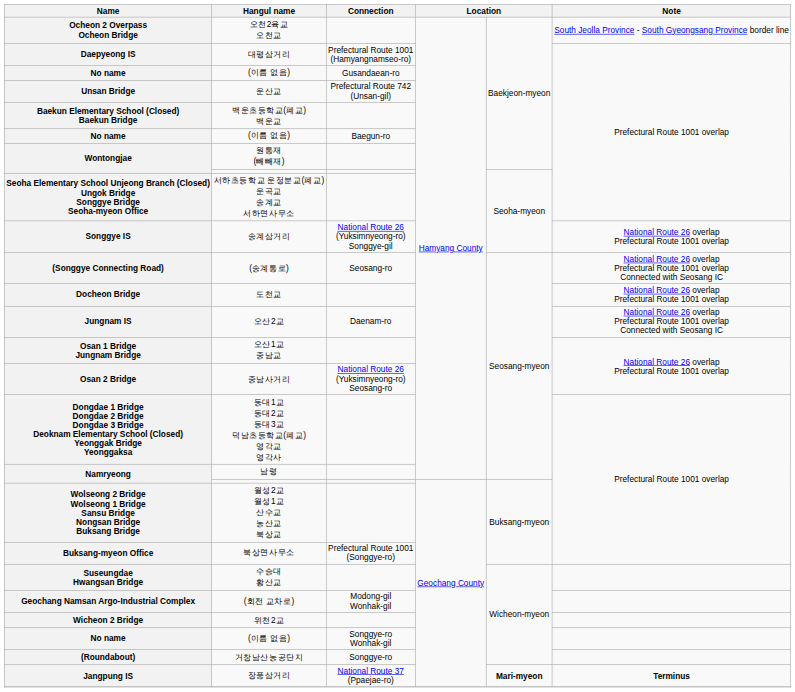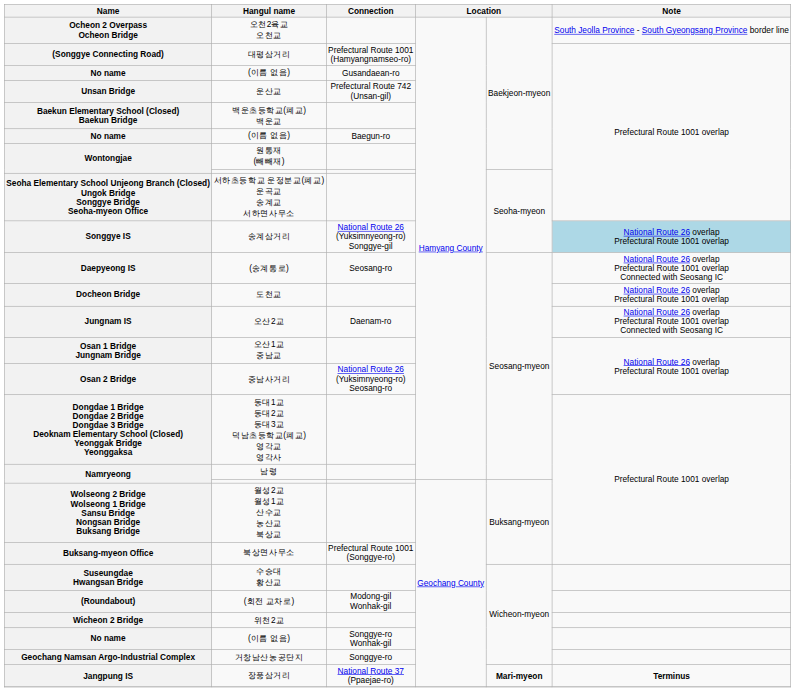 <table class="wikitable" style="font-size: 85%; text-align: center;">
 <tr>
 <th>Name </th>
 <th>Hangul name</th>
 <th>Connection</th>
 <th colspan="2">Location</th>
 <th>Note</th>
 </tr>
 <tr>
 <th>Ocheon 2 Overpass<br>Ocheon Bridge</th>
 <td>오천2육교<br>오천교</td>
 <td></td>
 <td rowspan=17><a href='#'>Hamyang County</a></td>
 <td rowspan=7>Baekjeon-myeon</td>
 <td><a href='#'>South Jeolla Province</a> - <a href='#'>South Gyeongsang Province</a> border line</td>
 </tr>
 <tr>
-<th>Daepyeong IS</th>
+<th>(Songgye Connecting Road)</th>
 <td>대평삼거리</td>
 <td>Prefectural Route 1001<br>(Hamyangnamseo-ro)</td>
 <td rowspan=8>Prefectural Route 1001 overlap</td>
 </tr>
 <tr>
 <th>No name</th>
 <td>(이름 없음)</td>
 <td>Gusandaean-ro</td>
 </tr>
 <tr>
 <th>Unsan Bridge</th>
 <td>운산교</td>
 <td>Prefectural Route 742<br>(Unsan-gil)</td>
 </tr>
 <tr>
 <th>Baekun Elementary School (Closed)<br>Baekun Bridge</th>
 <td>백운초등학교(폐교)<br>백운교</td>
 <td></td>
 </tr>
 <tr>
 <th>No name</th>
 <td>(이름 없음)</td>
 <td>Baegun-ro</td>
 </tr>
 <tr>
 <th rowspan=2>Wontongjae</th>
 <td>원통재<br>(빼빼재)</td>
 <td></td>
 </tr>
 <tr>
 <td></td>
 <td></td>
 <td rowspan=3>Seoha-myeon</td>
 </tr>
 <tr>
 <th>Seoha Elementary School Unjeong Branch (Closed)<br>Ungok Bridge<br>Songgye Bridge<br>Seoha-myeon Office</th>
 <td>서하초등학교 운정분교(폐교)<br>운곡교<br>송계교<br>서하면사무소</td>
 <td></td>
 </tr>
 <tr>
 <th>Songgye IS</th>
 <td>송계삼거리</td>
 <td><a href='#'>National Route 26</a><br>(Yuksimnyeong-ro)<br>Songgye-gil</td>
-<td><a href='#'>National Route 26</a> overlap<br>Prefectural Route 1001 overlap</td>
+<td style="background: lightblue;"><a href='#'>National Route 26</a> overlap<br>Prefectural Route 1001 overlap</td>
 </tr>
 <tr>
-<th>(Songgye Connecting Road)</th>
+<th>Daepyeong IS</th>
 <td>(송계통로)</td>
 <td>Seosang-ro</td>
 <td rowspan=7>Seosang-myeon</td>
 <td><a href='#'>National Route 26</a> overlap<br>Prefectural Route 1001 overlap<br>Connected with Seosang IC</td>
 </tr>
 <tr>
 <th>Docheon Bridge</th>
 <td>도천교</td>
 <td></td>
 <td><a href='#'>National Route 26</a> overlap<br>Prefectural Route 1001 overlap</td>
 </tr>
 <tr>
 <th>Jungnam IS</th>
 <td>오산2교</td>
 <td>Daenam-ro</td>
 <td><a href='#'>National Route 26</a> overlap<br>Prefectural Route 1001 overlap<br>Connected with Seosang IC</td>
 </tr>
 <tr>
 <th>Osan 1 Bridge<br>Jungnam Bridge</th>
 <td>오산1교<br>중남교</td>
 <td></td>
 <td rowspan=2><a href='#'>National Route 26</a> overlap<br>Prefectural Route 1001 overlap</td>
 </tr>
 <tr>
 <th>Osan 2 Bridge</th>
 <td>중남사거리</td>
 <td><a href='#'>National Route 26</a><br>(Yuksimnyeong-ro)<br>Seosang-ro</td>
 </tr>
 <tr>
 <th>Dongdae 1 Bridge<br>Dongdae 2 Bridge<br>Dongdae 3 Bridge<br>Deoknam Elementary School (Closed)<br>Yeonggak Bridge<br>Yeonggaksa</th>
 <td>동대1교<br>동대2교<br>동대3교<br>덕남초등학교(폐교)<br>영각교<br>영각사</td>
 <td></td>
 <td rowspan=5>Prefectural Route 1001 overlap</td>
 </tr>
 <tr>
 <th rowspan=2>Namryeong</th>
 <td>남령</td>
 <td></td>
 </tr>
 <tr>
 <td></td>
 <td></td>
 <td rowspan=9><a href='#'>Geochang County</a></td>
 <td rowspan=3>Buksang-myeon</td>
 </tr>
 <tr>
 <th>Wolseong 2 Bridge<br>Wolseong 1 Bridge<br>Sansu Bridge<br>Nongsan Bridge<br>Buksang Bridge</th>
 <td>월성2교<br>월성1교<br>산수교<br>농산교<br>북상교</td>
 <td></td>
 </tr>
 <tr>
 <th>Buksang-myeon Office</th>
 <td>북상면사무소</td>
 <td>Prefectural Route 1001<br>(Songgye-ro)</td>
 </tr>
 <tr>
 <th>Suseungdae<br>Hwangsan Bridge</th>
 <td>수승대<br>황산교</td>
 <td></td>
 <td rowspan=5>Wicheon-myeon</td>
 <td></td>
 </tr>
 <tr>
-<th>Geochang Namsan Argo-Industrial Complex</th>
+<th>(Roundabout)</th>
 <td>(회전 교차로)</td>
 <td>Modong-gil<br>Wonhak-gil</td>
 <td></td>
 </tr>
 <tr>
 <th>Wicheon 2 Bridge</th>
 <td>위천2교</td>
 <td></td>
 <td></td>
 </tr>
 <tr>
 <th>No name</th>
 <td>(이름 없음)</td>
 <td>Songgye-ro<br>Wonhak-gil</td>
 <td></td>
 </tr>
 <tr>
-<th>(Roundabout)</th>
+<th>Geochang Namsan Argo-Industrial Complex</th>
 <td>거창남산농공단지</td>
 <td>Songgye-ro</td>
 <td></td>
 </tr>
 <tr>
 <th>Jangpung IS</th>
 <td>장풍삼거리</td>
 <td><a href='#'>National Route 37</a><br>(Ppaejae-ro)</td>
 <td><strong>Mari-myeon</strong></td>
 <td><strong>Terminus</strong></td>
 </tr>
 <tr>
 </tr>
 </table>
